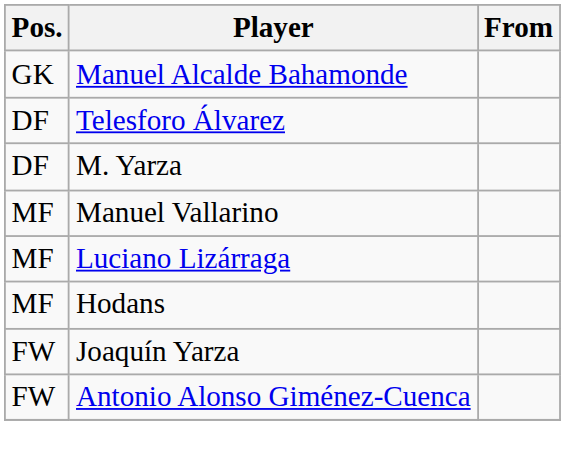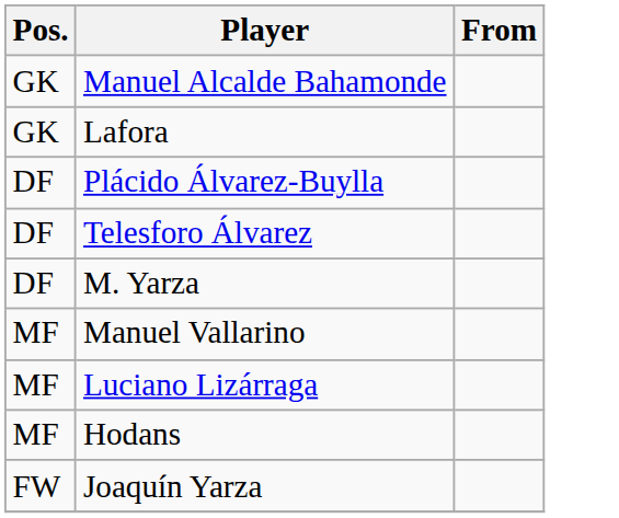 <table class="wikitable">
 <tr>
 <th>Pos.</th>
 <th>Player</th>
 <th>From</th>
 </tr>
 <tr>
 <td>GK</td>
 <td> <a href='#'>Manuel Alcalde Bahamonde</a></td>
+<td></td>
+</tr>
+<tr>
+<td>GK</td>
+<td>Lafora</td>
+<td></td>
+</tr>
+<tr>
+<td>DF</td>
+<td> <a href='#'>Plácido Álvarez-Buylla</a></td>
 <td></td>
 </tr>
 <tr>
 <td>DF</td>
 <td> <a href='#'>Telesforo Álvarez</a></td>
 <td></td>
 </tr>
 <tr>
 <td>DF</td>
 <td> M. Yarza</td>
 <td></td>
 </tr>
 <tr>
 <td>MF</td>
 <td>Manuel Vallarino</td>
 <td></td>
 </tr>
 <tr>
 <td>MF</td>
 <td> <a href='#'>Luciano Lizárraga</a></td>
 <td></td>
 </tr>
 <tr>
 <td>MF</td>
 <td>Hodans</td>
 <td></td>
 </tr>
 <tr>
 <td>FW</td>
 <td> Joaquín Yarza</td>
 <td></td>
 </tr>
 <tr>
-<td>FW</td>
-<td> <a href='#'>Antonio Alonso Giménez-Cuenca</a></td>
-<td></td>
-</tr>
-<tr>
 </tr>
 </table>
